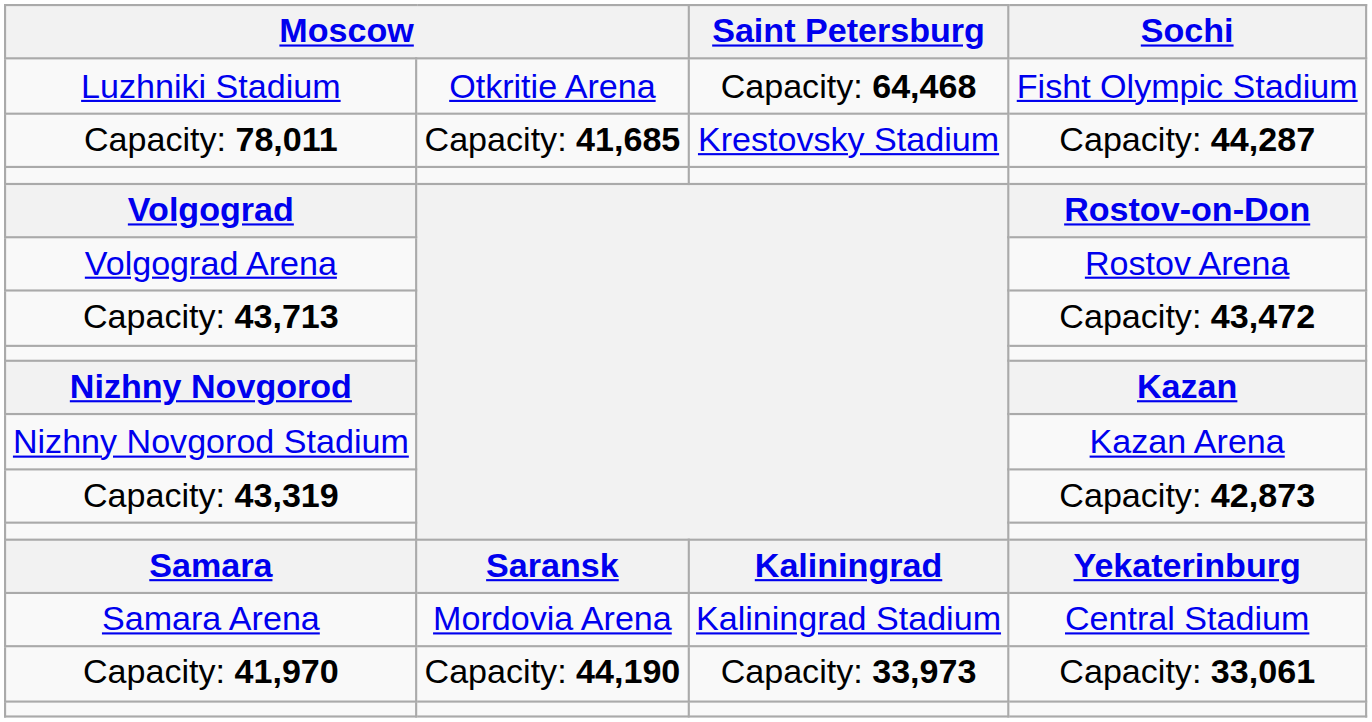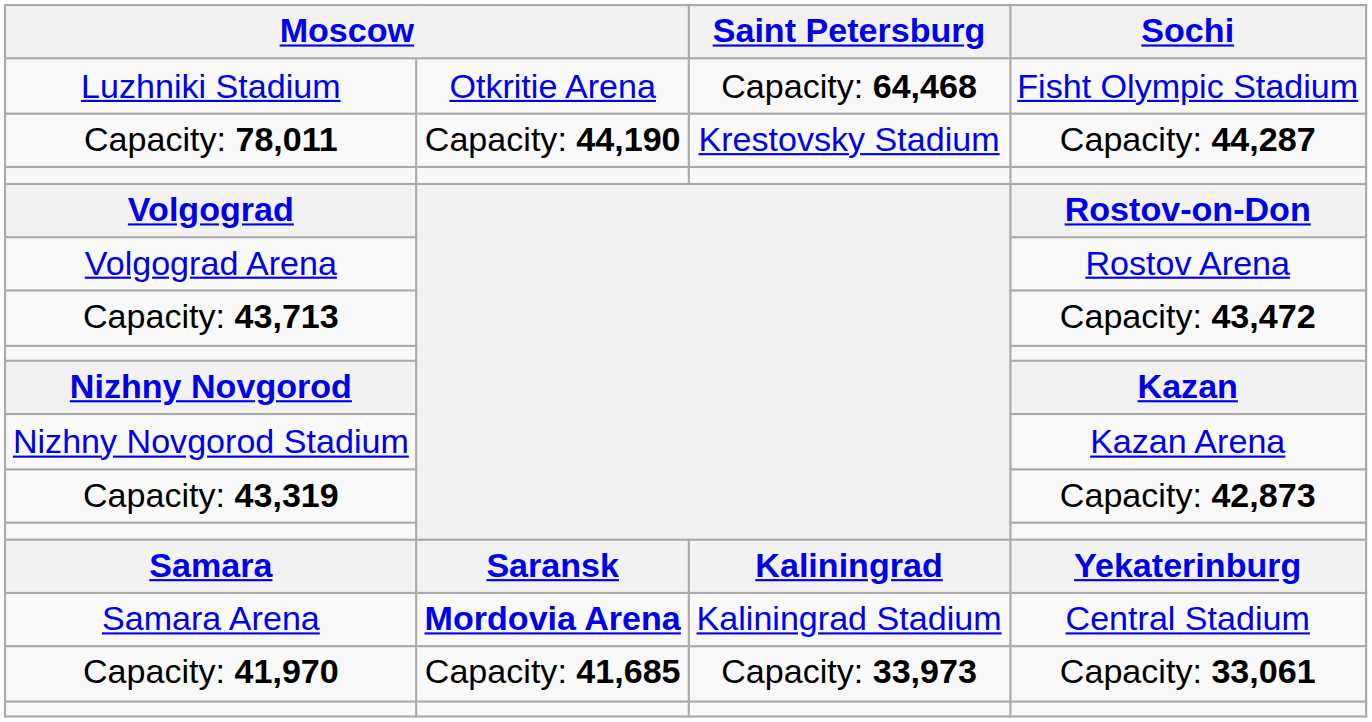 <table class="wikitable" style="text-align:center">
 <tr>
 <th colspan=2><a href='#'>Moscow</a></th>
 <th><a href='#'>Saint Petersburg</a></th>
 <th><a href='#'>Sochi</a></th>
 </tr>
 <tr>
 <td><a href='#'>Luzhniki Stadium</a></td>
 <td><a href='#'>Otkritie Arena</a><br><strong></strong></td>
 <td>Capacity: <strong>64,468</strong></td>
 <td><a href='#'>Fisht Olympic Stadium</a><br><strong></strong></td>
 </tr>
 <tr>
 <td>Capacity: <strong>78,011</strong></td>
-<td>Capacity: <strong>41,685</strong></td>
+<td>Capacity: <strong>44,190</strong></td>
 <td><a href='#'>Krestovsky Stadium</a><br><strong></strong></td>
 <td>Capacity: <strong>44,287</strong></td>
 </tr>
 <tr>
 <td></td>
 <td></td>
 <td></td>
 <td></td>
 </tr>
 <tr>
 <th><a href='#'>Volgograd</a></th>
 <th rowspan=8 colspan=2></th>
 <th><a href='#'>Rostov-on-Don</a></th>
 </tr>
 <tr>
 <td><a href='#'>Volgograd Arena</a></td>
 <td><a href='#'>Rostov Arena</a></td>
 </tr>
 <tr>
 <td>Capacity: <strong>43,713</strong></td>
 <td>Capacity: <strong>43,472</strong></td>
 </tr>
 <tr>
 <td></td>
 <td></td>
 </tr>
 <tr>
 <th><a href='#'>Nizhny Novgorod</a></th>
 <th><a href='#'>Kazan</a></th>
 </tr>
 <tr>
 <td><a href='#'>Nizhny Novgorod Stadium</a></td>
 <td><a href='#'>Kazan Arena</a></td>
 </tr>
 <tr>
 <td>Capacity: <strong>43,319</strong></td>
 <td>Capacity: <strong>42,873</strong></td>
 </tr>
 <tr>
 <td></td>
 <td></td>
 </tr>
 <tr>
 <th><a href='#'>Samara</a></th>
 <th><a href='#'>Saransk</a></th>
 <th><a href='#'>Kaliningrad</a></th>
 <th><a href='#'>Yekaterinburg</a></th>
 </tr>
 <tr>
 <td><a href='#'>Samara Arena</a></td>
-<td><a href='#'>Mordovia Arena</a></td>
+<td><strong><a href='#'>Mordovia Arena</a></strong></td>
 <td><a href='#'>Kaliningrad Stadium</a></td>
 <td><a href='#'>Central Stadium</a><br><strong></strong></td>
 </tr>
 <tr>
 <td>Capacity: <strong>41,970</strong></td>
-<td>Capacity: <strong>44,190</strong></td>
+<td>Capacity: <strong>41,685</strong></td>
 <td>Capacity: <strong>33,973</strong></td>
 <td>Capacity: <strong>33,061</strong></td>
 </tr>
 <tr>
 <td></td>
 <td></td>
 <td></td>
 <td></td>
 </tr>
 </table>
